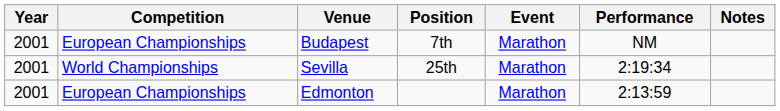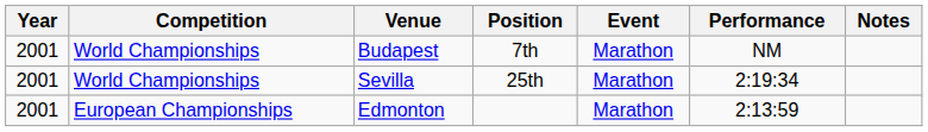 <table class="wikitable" width=55% style="font-size:90%; text-align:center;">
 <tr>
 <th>Year</th>
 <th>Competition</th>
 <th>Venue</th>
 <th>Position</th>
 <th>Event</th>
 <th>Performance</th>
 <th>Notes</th>
 </tr>
 <tr>
 <td>2001</td>
-<td align=left><a href='#'>European Championships</a></td>
+<td align=left><a href='#'>World Championships</a></td>
 <td align=left> <a href='#'>Budapest</a></td>
 <td>7th</td>
 <td><a href='#'>Marathon</a></td>
 <td>NM</td>
 <td></td>
 </tr>
 <tr>
 <td>2001</td>
 <td align=left><a href='#'>World Championships</a></td>
 <td align=left> <a href='#'>Sevilla</a></td>
 <td>25th</td>
 <td><a href='#'>Marathon</a></td>
 <td>2:19:34</td>
 <td></td>
 </tr>
 <tr>
 <td>2001</td>
 <td align=left><a href='#'>European Championships</a></td>
 <td align=left> <a href='#'>Edmonton</a></td>
 <td></td>
 <td><a href='#'>Marathon</a></td>
 <td>2:13:59</td>
 <td></td>
 </tr>
 </table>
